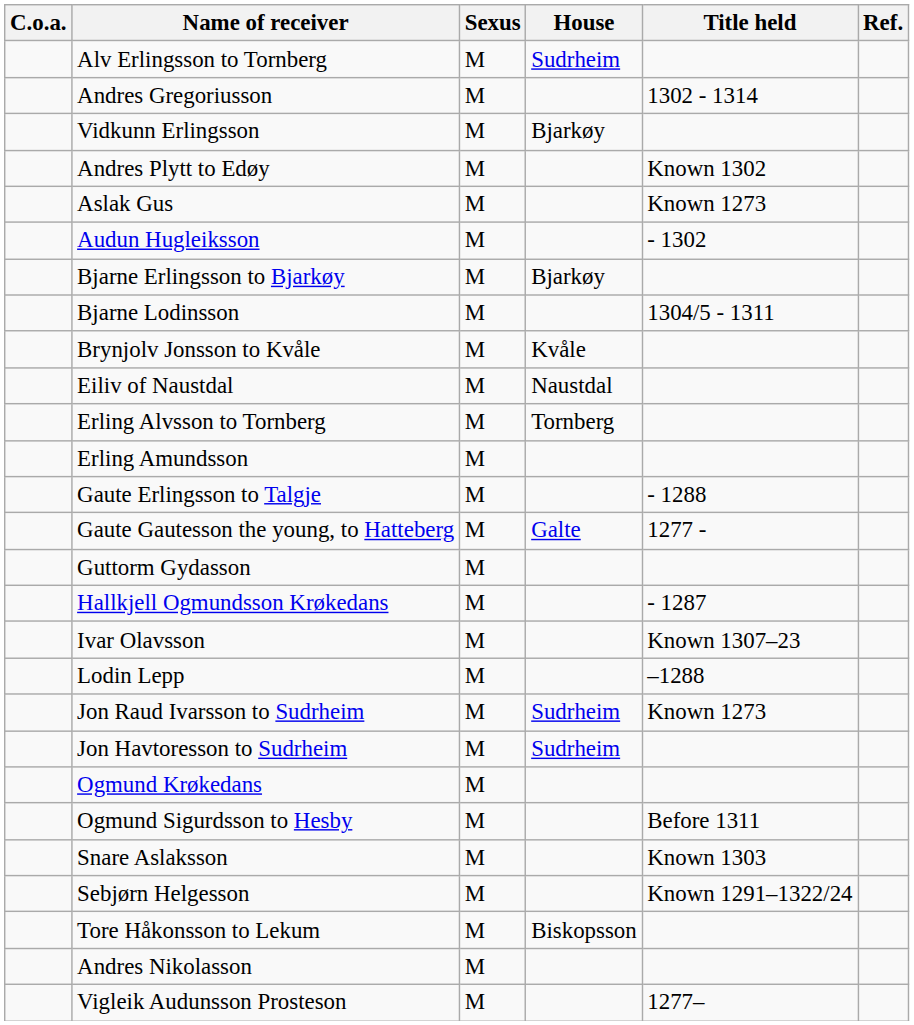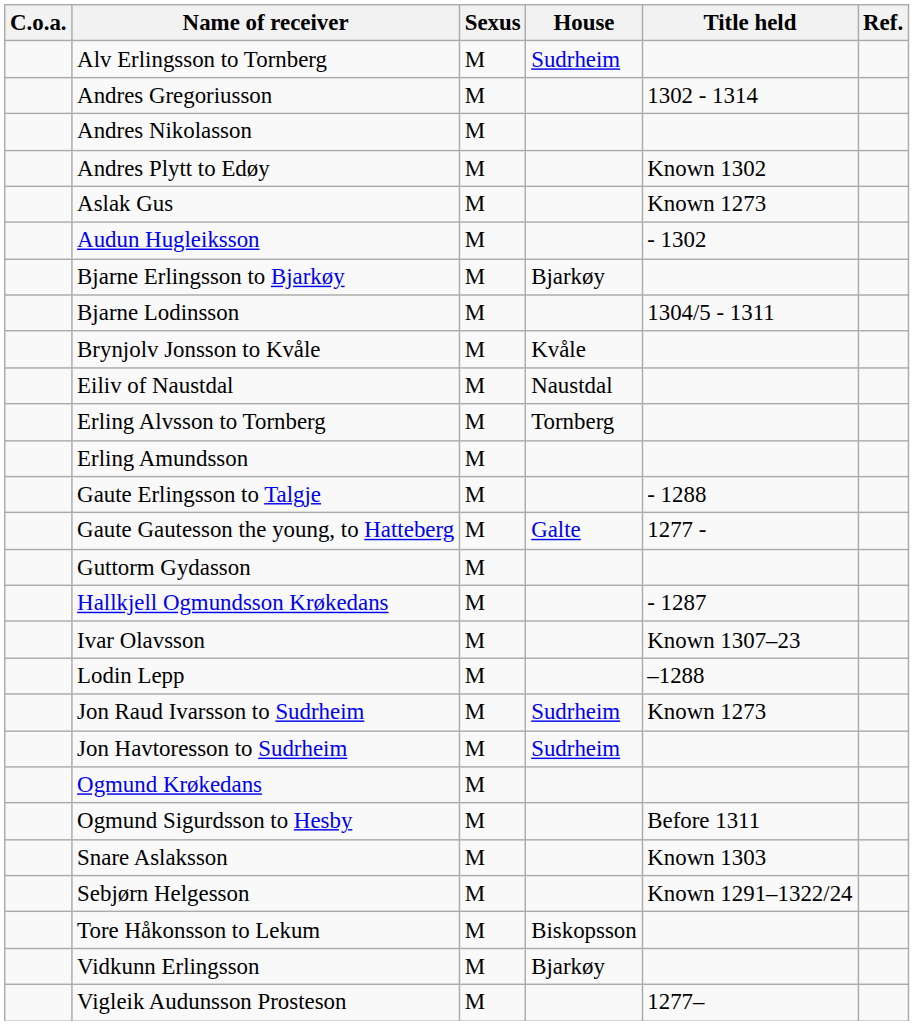 <table class="wikitable sortable">
 <tr>
 <th>C.o.a.</th>
 <th>Name of receiver</th>
 <th>Sexus</th>
 <th>House</th>
 <th>Title held</th>
 <th>Ref.</th>
 </tr>
 <tr>
 <td></td>
 <td>Alv Erlingsson to Tornberg</td>
 <td>M</td>
 <td><a href='#'>Sudrheim</a></td>
 <td></td>
 <td></td>
 </tr>
 <tr>
 <td></td>
 <td>Andres Gregoriusson</td>
 <td>M</td>
 <td></td>
 <td>1302 - 1314</td>
 <td></td>
 </tr>
 <tr>
 <td></td>
-<td>Vidkunn Erlingsson</td>
+<td>Andres Nikolasson</td>
 <td>M</td>
-<td>Bjarkøy</td>
+<td></td>
 <td></td>
 <td></td>
 </tr>
 <tr>
 <td></td>
 <td>Andres Plytt to Edøy</td>
 <td>M</td>
 <td></td>
 <td>Known 1302</td>
 <td></td>
 </tr>
 <tr>
 <td></td>
 <td>Aslak Gus</td>
 <td>M</td>
 <td></td>
 <td>Known 1273</td>
 <td></td>
 </tr>
 <tr>
 <td></td>
 <td><a href='#'>Audun Hugleiksson</a></td>
 <td>M</td>
 <td></td>
 <td>- 1302</td>
 <td></td>
 </tr>
 <tr>
 <td></td>
 <td>Bjarne Erlingsson to <a href='#'>Bjarkøy</a></td>
 <td>M</td>
 <td>Bjarkøy</td>
 <td></td>
 <td></td>
 </tr>
 <tr>
 <td></td>
 <td>Bjarne Lodinsson</td>
 <td>M</td>
 <td></td>
 <td>1304/5 - 1311</td>
 <td></td>
 </tr>
 <tr>
 <td></td>
 <td>Brynjolv Jonsson to Kvåle</td>
 <td>M</td>
 <td>Kvåle</td>
 <td></td>
 <td></td>
 </tr>
 <tr>
 <td></td>
 <td>Eiliv of Naustdal</td>
 <td>M</td>
 <td>Naustdal</td>
 <td></td>
 <td></td>
 </tr>
 <tr>
 <td></td>
 <td>Erling Alvsson to Tornberg</td>
 <td>M</td>
 <td>Tornberg</td>
 <td></td>
 <td></td>
 </tr>
 <tr>
 <td></td>
 <td>Erling Amundsson</td>
 <td>M</td>
 <td></td>
 <td></td>
 <td></td>
 </tr>
 <tr>
 <td></td>
 <td>Gaute Erlingsson to <a href='#'>Talgje</a></td>
 <td>M</td>
 <td></td>
 <td>- 1288</td>
 <td></td>
 </tr>
 <tr>
 <td></td>
 <td>Gaute Gautesson the young, to <a href='#'>Hatteberg</a></td>
 <td>M</td>
 <td><a href='#'>Galte</a></td>
 <td>1277 -</td>
 <td></td>
 </tr>
 <tr>
 <td></td>
 <td>Guttorm Gydasson</td>
 <td>M</td>
 <td></td>
 <td></td>
 <td></td>
 </tr>
 <tr>
 <td></td>
 <td><a href='#'>Hallkjell Ogmundsson Krøkedans</a></td>
 <td>M</td>
 <td></td>
 <td>- 1287</td>
 <td></td>
 </tr>
 <tr>
 <td></td>
 <td>Ivar Olavsson</td>
 <td>M</td>
 <td></td>
 <td>Known 1307–23</td>
 <td></td>
 </tr>
 <tr>
 <td></td>
 <td>Lodin Lepp</td>
 <td>M</td>
 <td></td>
 <td>–1288</td>
 <td></td>
 </tr>
 <tr>
 <td></td>
 <td>Jon Raud Ivarsson to <a href='#'>Sudrheim</a></td>
 <td>M</td>
 <td><a href='#'>Sudrheim</a></td>
 <td>Known 1273</td>
 <td></td>
 </tr>
 <tr>
 <td></td>
 <td>Jon Havtoresson to <a href='#'>Sudrheim</a></td>
 <td>M</td>
 <td><a href='#'>Sudrheim</a></td>
 <td></td>
 <td></td>
 </tr>
 <tr>
 <td></td>
 <td><a href='#'>Ogmund Krøkedans</a></td>
 <td>M</td>
 <td></td>
 <td></td>
 <td></td>
 </tr>
 <tr>
 <td></td>
 <td>Ogmund Sigurdsson to <a href='#'>Hesby</a></td>
 <td>M</td>
 <td></td>
 <td>Before 1311</td>
 <td></td>
 </tr>
 <tr>
 <td></td>
 <td>Snare Aslaksson</td>
 <td>M</td>
 <td></td>
 <td>Known 1303</td>
 <td></td>
 </tr>
 <tr>
 <td></td>
 <td>Sebjørn Helgesson</td>
 <td>M</td>
 <td></td>
 <td>Known 1291–1322/24</td>
 <td></td>
 </tr>
 <tr>
 <td></td>
 <td>Tore Håkonsson to Lekum</td>
 <td>M</td>
 <td>Biskopsson</td>
 <td></td>
 <td></td>
 </tr>
 <tr>
 <td></td>
-<td>Andres Nikolasson</td>
+<td>Vidkunn Erlingsson</td>
 <td>M</td>
-<td></td>
+<td>Bjarkøy</td>
 <td></td>
 <td></td>
 </tr>
 <tr>
 <td></td>
 <td>Vigleik Audunsson Prosteson</td>
 <td>M</td>
 <td></td>
 <td>1277–</td>
 <td></td>
 </tr>
 <tr>
 </tr>
 </table>
